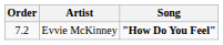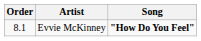 <table class="wikitable plainrowheaders" style="text-align: center;">
 <tr>
 <th>Order</th>
 <th>Artist</th>
 <th>Song</th>
 </tr>
 <tr>
-<td>7.2</td>
+<td>8.1</td>
 <td>Evvie McKinney</td>
 <td><strong>"How Do You Feel"</strong></td>
 </tr>
 </table>
